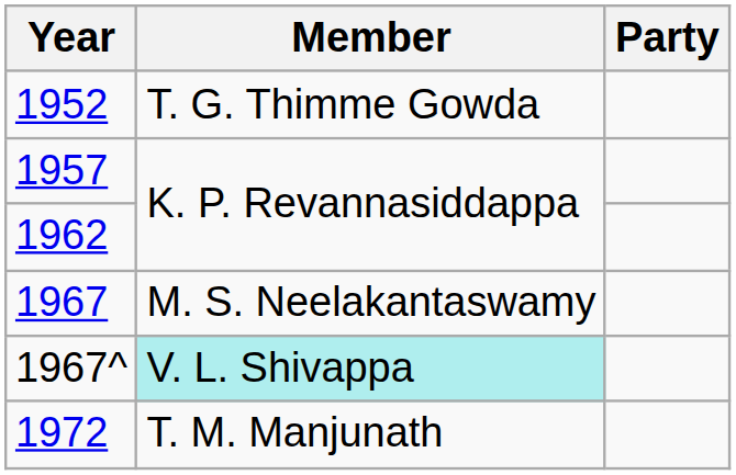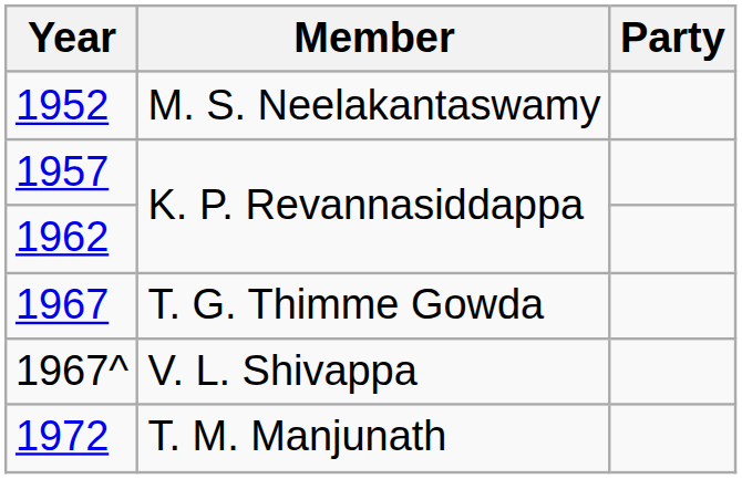 <table class="wikitable">
 <tr>
 <th>Year</th>
 <th>Member</th>
 <th colspan="2">Party</th>
 </tr>
 <tr>
 <td><a href='#'>1952</a></td>
-<td>T. G. Thimme Gowda</td>
+<td>M. S. Neelakantaswamy</td>
 <td></td>
 </tr>
 <tr>
 <td><a href='#'>1957</a></td>
 <td rowspan=2>K. P. Revannasiddappa</td>
 <td></td>
 </tr>
 <tr>
 <td><a href='#'>1962</a></td>
 </tr>
 <tr>
 <td><a href='#'>1967</a></td>
-<td>M. S. Neelakantaswamy</td>
+<td>T. G. Thimme Gowda</td>
 <td></td>
 </tr>
 <tr>
 <td>1967^</td>
-<td style="background: paleturquoise;">V. L. Shivappa</td>
+<td>V. L. Shivappa</td>
 <td></td>
 </tr>
 <tr>
 <td><a href='#'>1972</a></td>
 <td>T. M. Manjunath</td>
 <td></td>
 </tr>
 </table>
